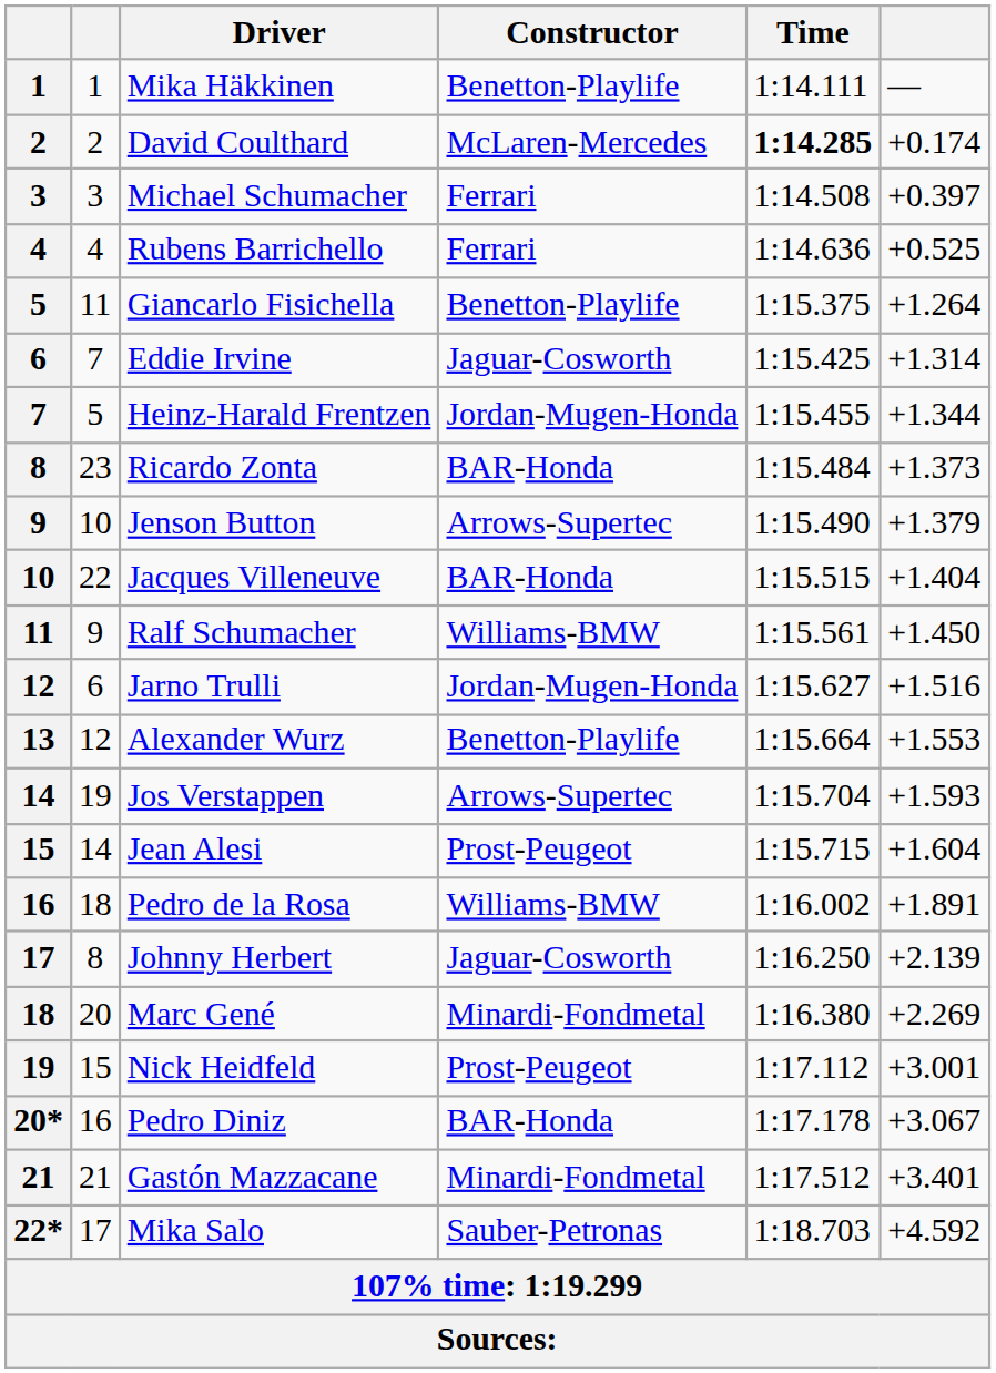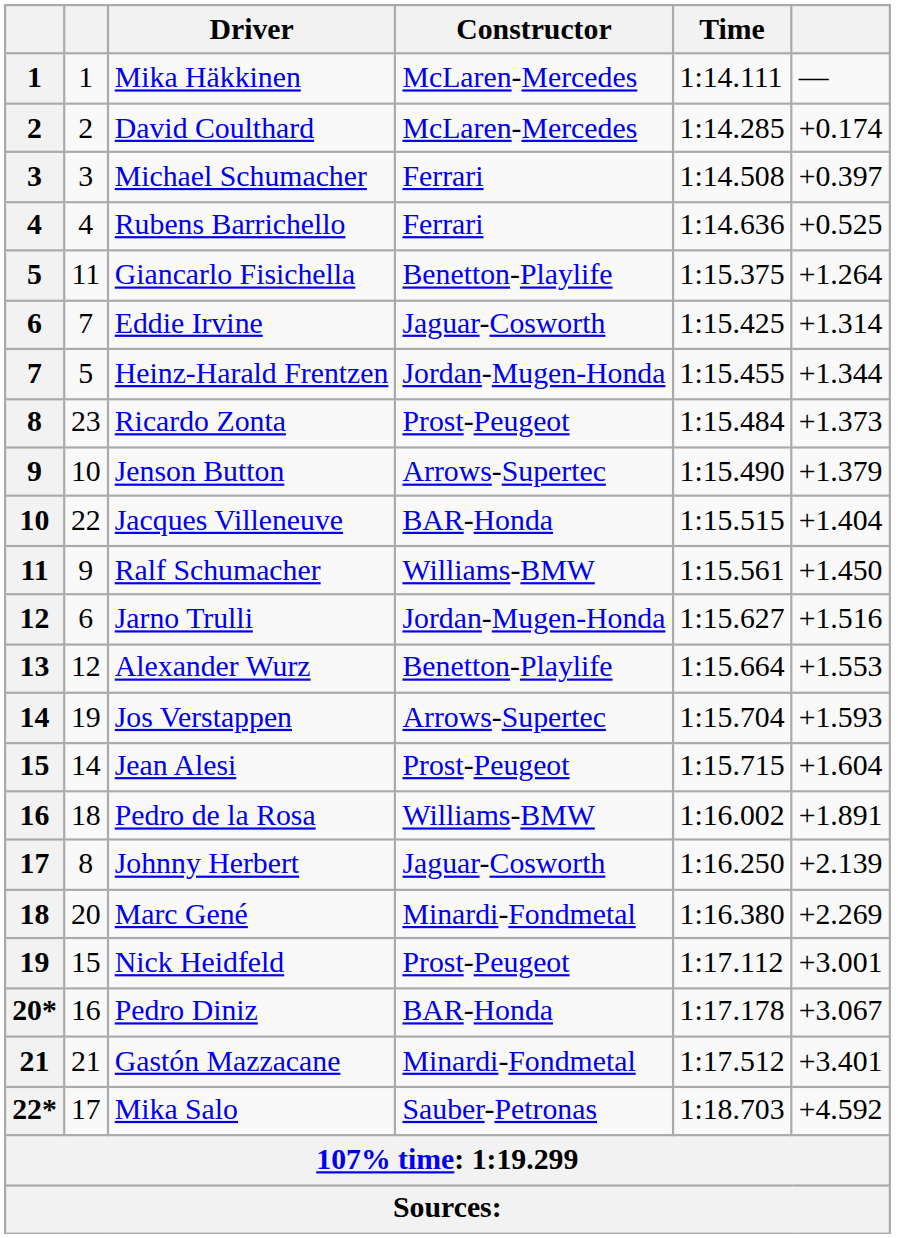 <table class="wikitable sortable" style="font-size: 85%;">
 <tr>
 <th scope="col"></th>
 <th scope="col"></th>
 <th scope="col">Driver</th>
 <th scope="col">Constructor</th>
 <th scope="col">Time</th>
 <th scope="col"></th>
 </tr>
 <tr>
 <th scope="row">1</th>
 <td align="center">1</td>
 <td data-sort-value="HAK"> <a href='#'>Mika Häkkinen</a></td>
-<td><a href='#'>Benetton</a>-<a href='#'>Playlife</a></td>
+<td><a href='#'>McLaren</a>-<a href='#'>Mercedes</a></td>
 <td>1:14.111</td>
 <td>—</td>
 </tr>
 <tr>
 <th scope="row">2</th>
 <td align="center">2</td>
 <td data-sort-value="COU"> <a href='#'>David Coulthard</a></td>
 <td><a href='#'>McLaren</a>-<a href='#'>Mercedes</a></td>
-<td><strong>1:14.285</strong></td>
+<td>1:14.285</td>
 <td>+0.174</td>
 </tr>
 <tr>
 <th scope="row">3</th>
 <td align="center">3</td>
 <td data-sort-value="SCHM"> <a href='#'>Michael Schumacher</a></td>
 <td><a href='#'>Ferrari</a></td>
 <td>1:14.508</td>
 <td>+0.397</td>
 </tr>
 <tr>
 <th scope="row">4</th>
 <td align="center">4</td>
 <td data-sort-value="BAR"> <a href='#'>Rubens Barrichello</a></td>
 <td><a href='#'>Ferrari</a></td>
 <td>1:14.636</td>
 <td>+0.525</td>
 </tr>
 <tr>
 <th scope="row">5</th>
 <td align="center">11</td>
 <td data-sort-value="FIS"> <a href='#'>Giancarlo Fisichella</a></td>
 <td><a href='#'>Benetton</a>-<a href='#'>Playlife</a></td>
 <td>1:15.375</td>
 <td>+1.264</td>
 </tr>
 <tr>
 <th scope="row">6</th>
 <td align="center">7</td>
 <td data-sort-value="IRV"> <a href='#'>Eddie Irvine</a></td>
 <td><a href='#'>Jaguar</a>-<a href='#'>Cosworth</a></td>
 <td>1:15.425</td>
 <td>+1.314</td>
 </tr>
 <tr>
 <th scope="row">7</th>
 <td align="center">5</td>
 <td data-sort-value="FRE"> <a href='#'>Heinz-Harald Frentzen</a></td>
 <td><a href='#'>Jordan</a>-<a href='#'>Mugen-Honda</a></td>
 <td>1:15.455</td>
 <td>+1.344</td>
 </tr>
 <tr>
 <th scope="row">8</th>
 <td align="center">23</td>
 <td data-sort-value="ZON"> <a href='#'>Ricardo Zonta</a></td>
-<td><a href='#'>BAR</a>-<a href='#'>Honda</a></td>
+<td><a href='#'>Prost</a>-<a href='#'>Peugeot</a></td>
 <td>1:15.484</td>
 <td>+1.373</td>
 </tr>
 <tr>
 <th scope="row">9</th>
 <td align="center">10</td>
 <td data-sort-value="BUT"> <a href='#'>Jenson Button</a></td>
 <td><a href='#'>Arrows</a>-<a href='#'>Supertec</a></td>
 <td>1:15.490</td>
 <td>+1.379</td>
 </tr>
 <tr>
 <th scope="row">10</th>
 <td align="center">22</td>
 <td data-sort-value="VIL"> <a href='#'>Jacques Villeneuve</a></td>
 <td><a href='#'>BAR</a>-<a href='#'>Honda</a></td>
 <td>1:15.515</td>
 <td>+1.404</td>
 </tr>
 <tr>
 <th scope="row">11</th>
 <td align="center">9</td>
 <td data-sort-value="SCHR"> <a href='#'>Ralf Schumacher</a></td>
 <td><a href='#'>Williams</a>-<a href='#'>BMW</a></td>
 <td>1:15.561</td>
 <td>+1.450</td>
 </tr>
 <tr>
 <th scope="row">12</th>
 <td align="center">6</td>
 <td data-sort-value="TRU"> <a href='#'>Jarno Trulli</a></td>
 <td><a href='#'>Jordan</a>-<a href='#'>Mugen-Honda</a></td>
 <td>1:15.627</td>
 <td>+1.516</td>
 </tr>
 <tr>
 <th scope="row">13</th>
 <td align="center">12</td>
 <td data-sort-value="WUR"> <a href='#'>Alexander Wurz</a></td>
 <td><a href='#'>Benetton</a>-<a href='#'>Playlife</a></td>
 <td>1:15.664</td>
 <td>+1.553</td>
 </tr>
 <tr>
 <th scope="row">14</th>
 <td align="center">19</td>
 <td data-sort-value="VER"> <a href='#'>Jos Verstappen</a></td>
 <td><a href='#'>Arrows</a>-<a href='#'>Supertec</a></td>
 <td>1:15.704</td>
 <td>+1.593</td>
 </tr>
 <tr>
 <th scope="row">15</th>
 <td align="center">14</td>
 <td data-sort-value="ALE"> <a href='#'>Jean Alesi</a></td>
 <td><a href='#'>Prost</a>-<a href='#'>Peugeot</a></td>
 <td>1:15.715</td>
 <td>+1.604</td>
 </tr>
 <tr>
 <th scope="row">16</th>
 <td align="center">18</td>
 <td data-sort-value="DEL"> <a href='#'>Pedro de la Rosa</a></td>
 <td><a href='#'>Williams</a>-<a href='#'>BMW</a></td>
 <td>1:16.002</td>
 <td>+1.891</td>
 </tr>
 <tr>
 <th scope="row">17</th>
 <td align="center">8</td>
 <td data-sort-value="HER"> <a href='#'>Johnny Herbert</a></td>
 <td><a href='#'>Jaguar</a>-<a href='#'>Cosworth</a></td>
 <td>1:16.250</td>
 <td>+2.139</td>
 </tr>
 <tr>
 <th scope="row">18</th>
 <td align="center">20</td>
 <td data-sort-value="GEN"> <a href='#'>Marc Gené</a></td>
 <td><a href='#'>Minardi</a>-<a href='#'>Fondmetal</a></td>
 <td>1:16.380</td>
 <td>+2.269</td>
 </tr>
 <tr>
 <th scope="row">19</th>
 <td align="center">15</td>
 <td data-sort-value="HEI"> <a href='#'>Nick Heidfeld</a></td>
 <td><a href='#'>Prost</a>-<a href='#'>Peugeot</a></td>
 <td>1:17.112</td>
 <td>+3.001</td>
 </tr>
 <tr>
 <th scope="row">20*</th>
 <td align="center">16</td>
 <td data-sort-value="DIN"> <a href='#'>Pedro Diniz</a></td>
 <td><a href='#'>BAR</a>-<a href='#'>Honda</a></td>
 <td>1:17.178</td>
 <td>+3.067</td>
 </tr>
 <tr>
 <th scope="row">21</th>
 <td align="center">21</td>
 <td data-sort-value="MAZ"> <a href='#'>Gastón Mazzacane</a></td>
 <td><a href='#'>Minardi</a>-<a href='#'>Fondmetal</a></td>
 <td>1:17.512</td>
 <td>+3.401</td>
 </tr>
 <tr>
 <th scope="row">22*</th>
 <td align="center">17</td>
 <td data-sort-value="SAL"> <a href='#'>Mika Salo</a></td>
 <td><a href='#'>Sauber</a>-<a href='#'>Petronas</a></td>
 <td>1:18.703</td>
 <td>+4.592</td>
 </tr>
 <tr class="sortbottom">
 <th colspan="6"><a href='#'>107% time</a>: 1:19.299</th>
 </tr>
 <tr class="sortbottom">
 <th colspan="6">Sources:</th>
 </tr>
 </table>
